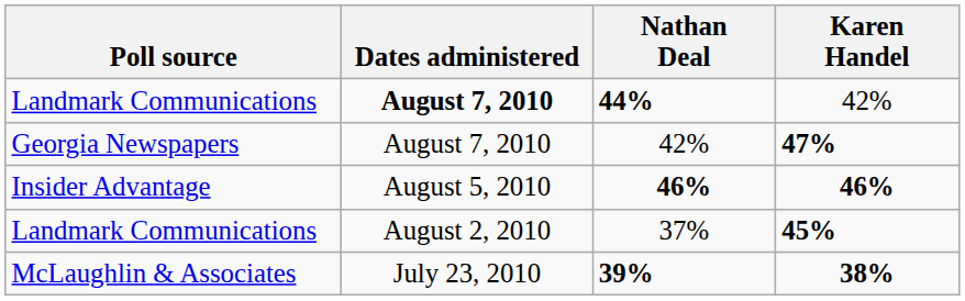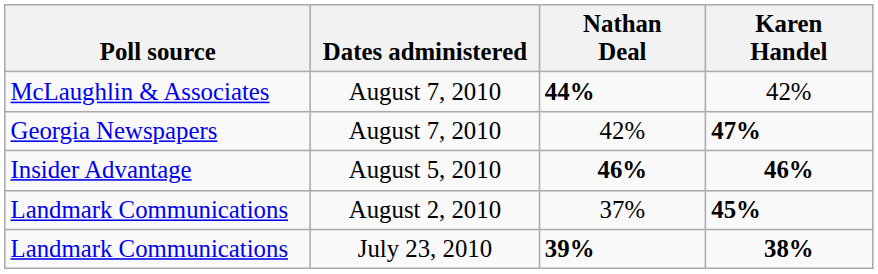 <table class="wikitable">
 <tr valign=bottom>
 <th style="width:190px;">Poll source</th>
 <th style="width:140px;">Dates administered</th>
 <th style="width:100px;">Nathan<br>Deal</th>
 <th style="width:100px;">Karen<br>Handel</th>
 </tr>
 <tr>
-<td><a href='#'>Landmark Communications</a></td>
-<td align=center><strong>August 7, 2010</strong></td>
+<td><a href='#'>McLaughlin & Associates</a></td>
+<td align=center>August 7, 2010</td>
 <td><strong>44%</strong></td>
 <td align=center>42%</td>
 </tr>
 <tr>
 <td><a href='#'>Georgia Newspapers</a></td>
 <td align=center>August 7, 2010</td>
 <td align=center>42%</td>
 <td><strong>47%</strong></td>
 </tr>
 <tr>
 <td><a href='#'>Insider Advantage</a></td>
 <td align=center>August 5, 2010</td>
 <td align=center><strong>46%</strong></td>
 <td align=center><strong>46%</strong></td>
 </tr>
 <tr>
 <td><a href='#'>Landmark Communications</a></td>
 <td align=center>August 2, 2010</td>
 <td align=center>37%</td>
 <td><strong>45%</strong></td>
 </tr>
 <tr>
-<td><a href='#'>McLaughlin & Associates</a></td>
+<td><a href='#'>Landmark Communications</a></td>
 <td align=center>July 23, 2010</td>
 <td><strong>39%</strong></td>
 <td align=center><strong>38%</strong></td>
 </tr>
 </table>
